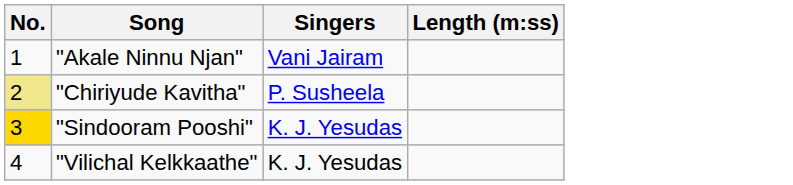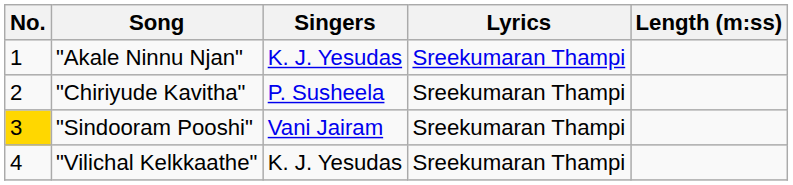 <table class="wikitable" style="font-size:95%;">
 <tr>
 <th>No.</th>
 <th>Song</th>
 <th>Singers</th>
+<th>Lyrics</th>
 <th>Length (m:ss)</th>
 </tr>
 <tr>
 <td>1</td>
 <td>"Akale Ninnu Njan"</td>
-<td><a href='#'>Vani Jairam</a></td>
+<td><a href='#'>K. J. Yesudas</a></td>
+<td><a href='#'>Sreekumaran Thampi</a></td>
 <td></td>
 </tr>
 <tr>
-<td style="background: khaki;">2</td>
+<td>2</td>
 <td>"Chiriyude Kavitha"</td>
 <td><a href='#'>P. Susheela</a></td>
+<td>Sreekumaran Thampi</td>
 <td></td>
 </tr>
 <tr>
 <td style="background: gold;">3</td>
 <td>"Sindooram Pooshi"</td>
-<td><a href='#'>K. J. Yesudas</a></td>
+<td><a href='#'>Vani Jairam</a></td>
+<td>Sreekumaran Thampi</td>
 <td></td>
 </tr>
 <tr>
 <td>4</td>
 <td>"Vilichal Kelkkaathe"</td>
 <td>K. J. Yesudas</td>
+<td>Sreekumaran Thampi</td>
 <td></td>
 </tr>
 </table>
